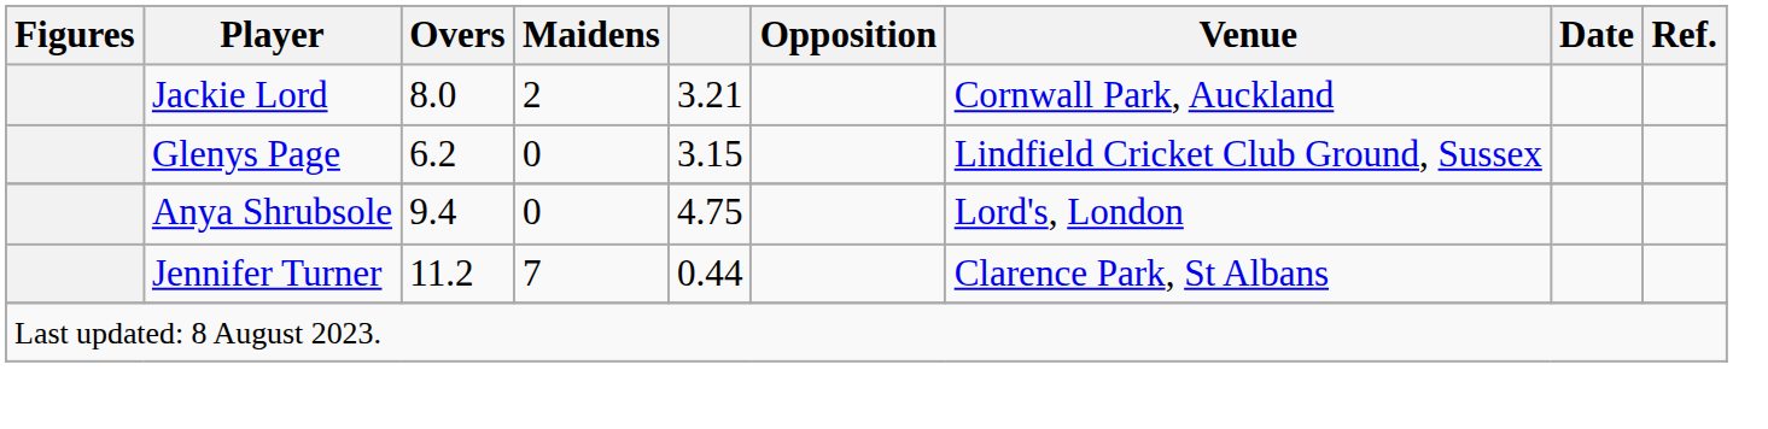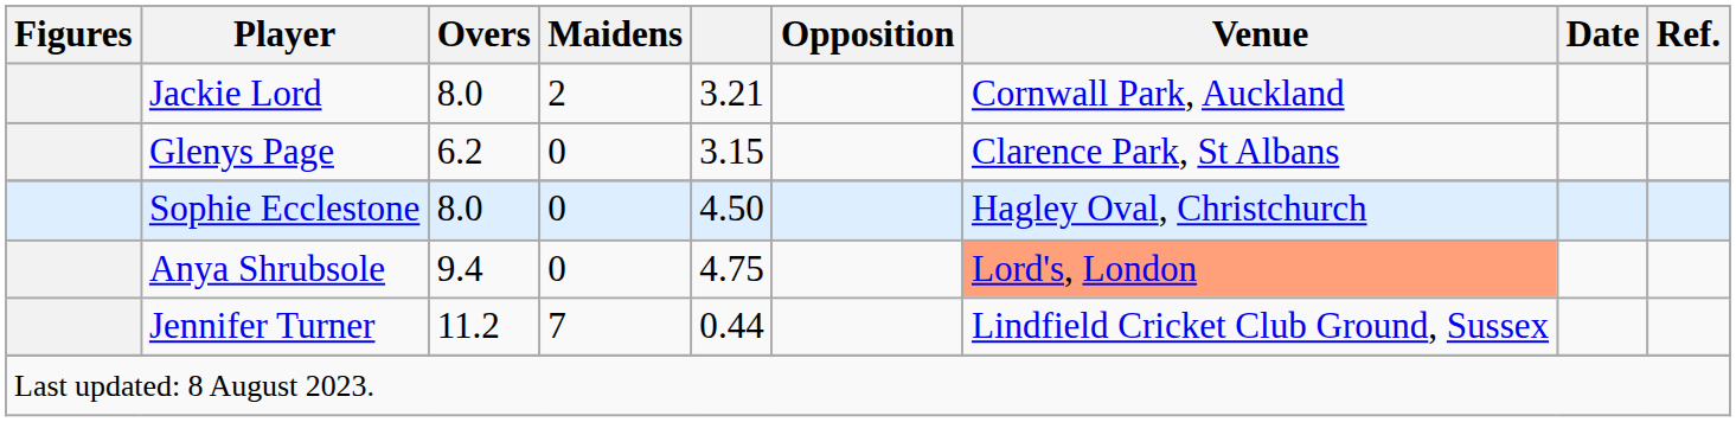 <table class="wikitable sortable">
 <tr>
 <th>Figures</th>
 <th>Player</th>
 <th>Overs</th>
 <th>Maidens</th>
 <th></th>
 <th>Opposition</th>
 <th class=unsortable>Venue</th>
 <th>Date</th>
 <th class=unsortable>Ref.</th>
 </tr>
 <tr>
 <th></th>
 <td> <a href='#'>Jackie Lord</a></td>
 <td>8.0</td>
 <td>2</td>
 <td>3.21</td>
 <td></td>
 <td><a href='#'>Cornwall Park</a>, <a href='#'>Auckland</a></td>
 <td></td>
 <td></td>
 </tr>
 <tr>
 <th></th>
 <td> <a href='#'>Glenys Page</a></td>
 <td>6.2</td>
 <td>0</td>
 <td>3.15</td>
 <td></td>
-<td><a href='#'>Lindfield Cricket Club Ground</a>, <a href='#'>Sussex</a></td>
+<td><a href='#'>Clarence Park</a>, <a href='#'>St Albans</a></td>
 <td></td>
 <td></td>
 </tr>
 <tr>
+</tr>
+<tr style="background-color:#def;">
+<th style="background-color:#def;"></th>
+<td> <a href='#'>Sophie Ecclestone</a></td>
+<td>8.0</td>
+<td>0</td>
+<td>4.50</td>
+<td></td>
+<td><a href='#'>Hagley Oval</a>, <a href='#'>Christchurch</a></td>
+<td></td>
+<td></td>
 </tr>
 <tr>
 <th></th>
 <td> <a href='#'>Anya Shrubsole</a></td>
 <td>9.4</td>
 <td>0</td>
 <td>4.75</td>
 <td></td>
-<td><a href='#'>Lord's</a>, <a href='#'>London</a></td>
+<td style="background: lightsalmon;"><a href='#'>Lord's</a>, <a href='#'>London</a></td>
 <td><a href='#'></a></td>
 <td></td>
 </tr>
 <tr>
 <th></th>
 <td> <a href='#'>Jennifer Turner</a></td>
 <td>11.2</td>
 <td>7</td>
 <td>0.44</td>
 <td></td>
-<td><a href='#'>Clarence Park</a>, <a href='#'>St Albans</a></td>
+<td><a href='#'>Lindfield Cricket Club Ground</a>, <a href='#'>Sussex</a></td>
 <td></td>
 <td></td>
 </tr>
 <tr>
 </tr>
 <tr class=sortbottom>
 <td colspan="9"><small>Last updated: 8 August 2023.</small></td>
 </tr>
 </table>
